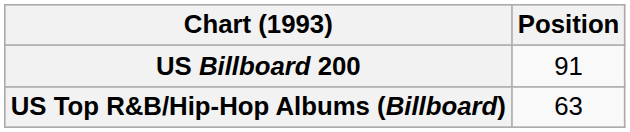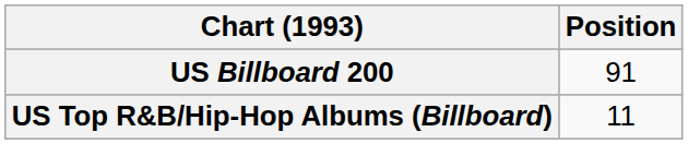 <table class="wikitable sortable plainrowheaders" style="text-align:center">
 <tr>
 <th scope="col">Chart (1993)</th>
 <th scope="col">Position</th>
 </tr>
 <tr>
 <th scope="row">US <em>Billboard</em> 200</th>
 <td>91</td>
 </tr>
 <tr>
 <th scope="row">US Top R&B/Hip-Hop Albums (<em>Billboard</em>)</th>
-<td>63</td>
+<td>11</td>
 </tr>
 </table>
